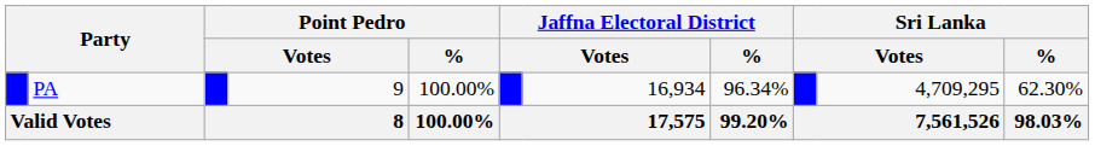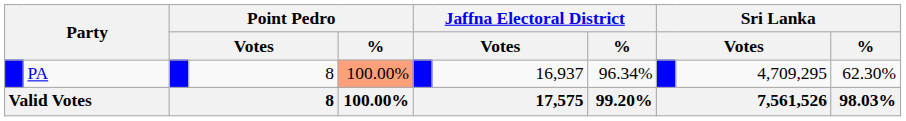 <table class="wikitable">
 <tr>
 <th colspan="2" width="144px"rowspan="2">Party</th>
 <th colspan="3" width="216px">Point Pedro</th>
 <th colspan="3" width="216px"><a href='#'>Jaffna Electoral District</a></th>
 <th colspan="3" width="216px">Sri Lanka</th>
 </tr>
 <tr>
 <th colspan="2" width="144px">Votes</th>
 <th>%</th>
 <th colspan="2" width="144px">Votes</th>
 <th>%</th>
 <th colspan="2" width="144px">Votes</th>
 <th>%</th>
 </tr>
 <tr>
 <td style="background-color:blue;" width="10px"></td>
 <td style="text-align:left;"><a href='#'>PA</a></td>
 <td style="background-color:blue;" width="10px"></td>
-<td style="text-align:right;">9</td>
-<td style="text-align:right;">100.00%</td>
+<td style="text-align:right;">8</td>
+<td style="background: lightsalmon; text-align:right;">100.00%</td>
 <td style="background-color:blue;" width="10px"></td>
-<td style="text-align:right;">16,934</td>
+<td style="text-align:right;">16,937</td>
 <td style="text-align:right;">96.34%</td>
 <td style="background-color:blue;" width="10px"></td>
 <td style="text-align:right;">4,709,295</td>
 <td style="text-align:right;">62.30%</td>
 </tr>
 <tr>
 <th colspan="2" width="144px"style="text-align:left;">Valid Votes</th>
 <th style="text-align:right;"colspan="2" width="144px">8</th>
 <th style="text-align:right;">100.00%</th>
 <th style="text-align:right;"colspan="2" width="144px">17,575</th>
 <th style="text-align:right;">99.20%</th>
 <th style="text-align:right;"colspan="2" width="144px">7,561,526</th>
 <th style="text-align:right;">98.03%</th>
 </tr>
 </table>
